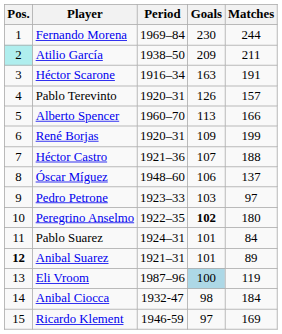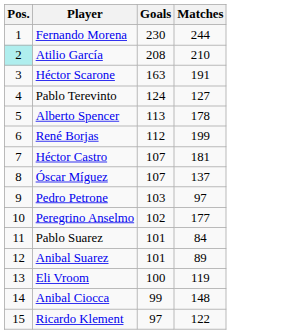 <table class="wikitable sortable" style="text-align:center">
 <tr>
 <th width= px>Pos.</th>
 <th width= px>Player</th>
-<th width= px>Period</th>
 <th width= px>Goals</th>
 <th width= px>Matches</th>
 </tr>
 <tr>
 <td>1</td>
 <td align=left> <a href='#'>Fernando Morena</a></td>
-<td>1969–84</td>
 <td>230</td>
 <td>244</td>
 </tr>
 <tr>
 <td style="background: paleturquoise;">2</td>
 <td align=left> <a href='#'>Atilio García</a></td>
-<td>1938–50</td>
-<td>209</td>
-<td>211</td>
+<td>208</td>
+<td>210</td>
 </tr>
 <tr>
 <td>3</td>
 <td align=left> <a href='#'>Héctor Scarone</a></td>
-<td>1916–34</td>
 <td>163</td>
 <td>191</td>
 </tr>
 <tr>
 <td>4</td>
 <td align=left> Pablo Terevinto</td>
-<td>1920–31</td>
-<td>126</td>
-<td>157</td>
+<td>124</td>
+<td>127</td>
 </tr>
 <tr>
 <td>5</td>
 <td align=left> <a href='#'>Alberto Spencer</a></td>
-<td>1960–70</td>
 <td>113</td>
-<td>166</td>
+<td>178</td>
 </tr>
 <tr>
 <td>6</td>
 <td align=left> <a href='#'>René Borjas</a></td>
-<td>1920–31</td>
-<td>109</td>
+<td>112</td>
 <td>199</td>
 </tr>
 <tr>
 <td>7</td>
 <td align=left> <a href='#'>Héctor Castro</a></td>
-<td>1921–36</td>
 <td>107</td>
-<td>188</td>
+<td>181</td>
 </tr>
 <tr>
 <td>8</td>
 <td align=left> <a href='#'>Óscar Míguez</a></td>
-<td>1948–60</td>
-<td>106</td>
+<td>107</td>
 <td>137</td>
 </tr>
 <tr>
 <td>9</td>
 <td align=left> <a href='#'>Pedro Petrone</a></td>
-<td>1923–33</td>
 <td>103</td>
 <td>97</td>
 </tr>
 <tr>
 <td>10</td>
 <td align=left> <a href='#'>Peregrino Anselmo</a></td>
-<td>1922–35</td>
-<td><strong>102</strong></td>
-<td>180</td>
+<td>102</td>
+<td>177</td>
 </tr>
 <tr>
 <td>11</td>
 <td align=left> Pablo Suarez</td>
-<td>1924–31</td>
 <td>101</td>
 <td>84</td>
 </tr>
 <tr>
-<td><strong>12</strong></td>
+<td>12</td>
 <td align=left> <a href='#'>Anibal Suarez</a></td>
-<td>1921–31</td>
 <td>101</td>
 <td>89</td>
 </tr>
 <tr>
 <td>13</td>
 <td align=left> <a href='#'>Eli Vroom</a></td>
-<td>1987–96</td>
-<td style="background: lightblue;">100</td>
+<td>100</td>
 <td>119</td>
 </tr>
 <tr>
 <td>14</td>
 <td align=left> <a href='#'>Anibal Ciocca</a></td>
-<td>1932-47</td>
-<td>98</td>
-<td>184</td>
+<td>99</td>
+<td>148</td>
 </tr>
 <tr>
 <td>15</td>
 <td align=left> <a href='#'>Ricardo Klement</a></td>
-<td>1946-59</td>
 <td>97</td>
-<td>169</td>
+<td>122</td>
 </tr>
 </table>
